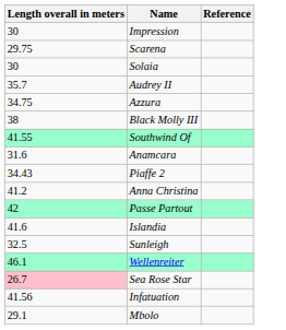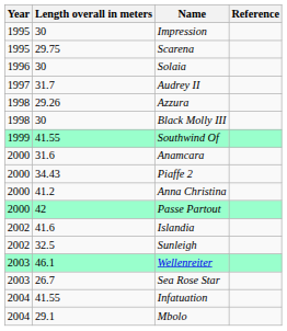 <table class="wikitable sortable">
 <tr>
+<th>Year</th>
 <th>Length overall in meters</th>
 <th>Name</th>
 <th>Reference</th>
 </tr>
 <tr>
+<td>1995</td>
 <td>30</td>
 <td><em>Impression</em></td>
 <td></td>
 </tr>
 <tr>
+<td>1995</td>
 <td>29.75</td>
 <td><em>Scarena</em></td>
 <td></td>
 </tr>
 <tr>
+<td>1996</td>
 <td>30</td>
 <td><em>Solaia</em></td>
 <td></td>
 </tr>
 <tr>
-<td>35.7</td>
+<td>1997</td>
+<td>31.7</td>
 <td><em>Audrey II</em></td>
 <td></td>
 </tr>
 <tr>
-<td>34.75</td>
+<td>1998</td>
+<td>29.26</td>
 <td><em>Azzura</em></td>
 <td></td>
 </tr>
 <tr>
-<td>38</td>
+<td>1998</td>
+<td>30</td>
 <td><em>Black Molly III</em></td>
 <td></td>
 </tr>
 <tr style="background:#9fc;">
+<td>1999</td>
 <td>41.55</td>
 <td><em>Southwind Of</em></td>
 <td></td>
 </tr>
 <tr>
+<td>2000</td>
 <td>31.6</td>
 <td><em>Anamcara</em></td>
 <td></td>
 </tr>
 <tr>
+<td>2000</td>
 <td>34.43</td>
 <td><em>Piaffe 2</em></td>
 <td></td>
 </tr>
 <tr>
+<td>2000</td>
 <td>41.2</td>
 <td><em>Anna Christina</em></td>
 <td></td>
 </tr>
 <tr style="background:#9fc;">
+<td>2000</td>
 <td>42</td>
 <td><em>Passe Partout</em></td>
 <td></td>
 </tr>
 <tr>
+<td>2002</td>
 <td>41.6</td>
 <td><em>Islandia</em></td>
 <td></td>
 </tr>
 <tr>
+<td>2002</td>
 <td>32.5</td>
 <td><em>Sunleigh</em></td>
 <td></td>
 </tr>
 <tr style="background:#9fc;">
+<td>2003</td>
 <td>46.1</td>
 <td><em><a href='#'>Wellenreiter</a></em></td>
 <td></td>
 </tr>
 <tr>
-<td style="background: pink;">26.7</td>
+<td>2003</td>
+<td>26.7</td>
 <td><em>Sea Rose Star</em></td>
 <td></td>
 </tr>
 <tr>
-<td>41.56</td>
+<td>2004</td>
+<td>41.55</td>
 <td><em>Infatuation</em></td>
 <td></td>
 </tr>
 <tr>
+<td>2004</td>
 <td>29.1</td>
 <td><em>Mbolo</em></td>
 <td></td>
 </tr>
 </table>
